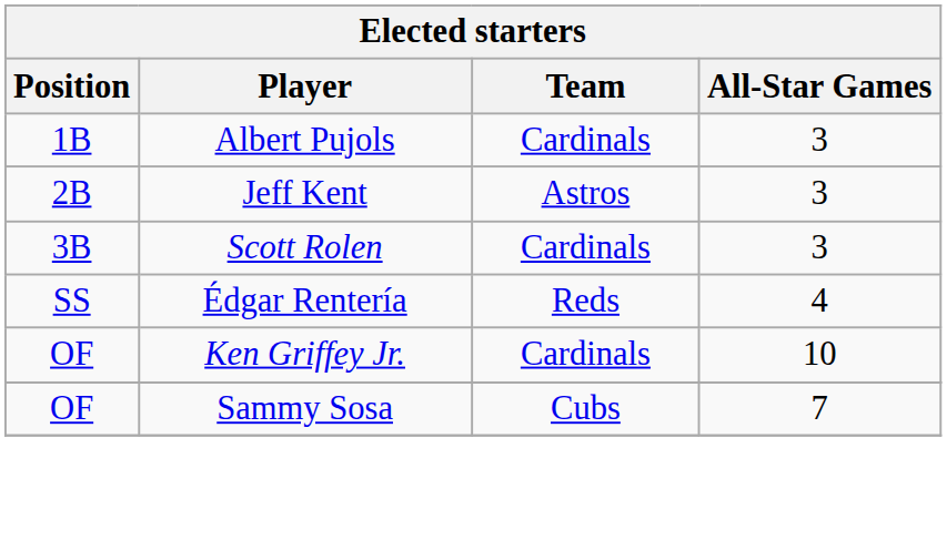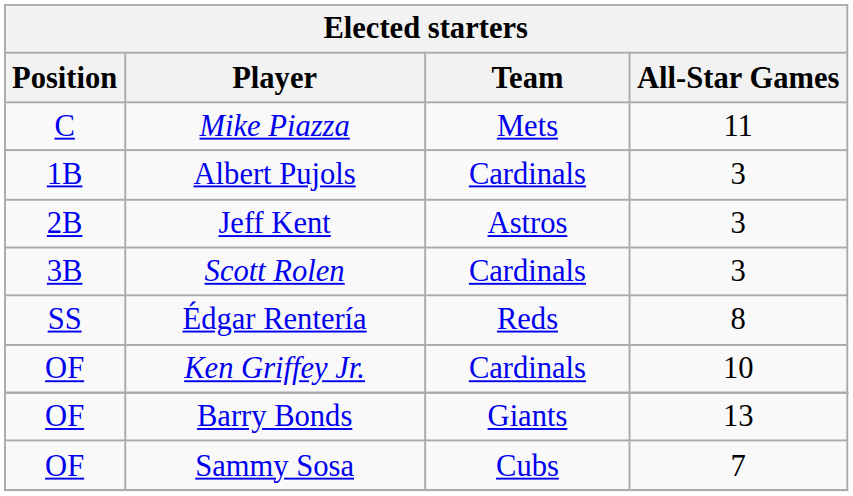 <table class="wikitable" style="font-size: 100%; text-align:right;">
 <tr>
 <th colspan="4">Elected starters</th>
 </tr>
 <tr>
 <th>Position</th>
 <th width="150">Player</th>
 <th width="100">Team</th>
 <th>All-Star Games</th>
+</tr>
+<tr>
+<td align="center"><a href='#'>C</a></td>
+<td align="center"><em><a href='#'>Mike Piazza</a></em></td>
+<td align="center"><a href='#'>Mets</a></td>
+<td align="center">11</td>
 </tr>
 <tr>
 <td align="center"><a href='#'>1B</a></td>
 <td align="center"><a href='#'>Albert Pujols</a></td>
 <td align="center"><a href='#'>Cardinals</a></td>
 <td align="center">3</td>
 </tr>
 <tr>
 <td align="center"><a href='#'>2B</a></td>
 <td align="center"><a href='#'>Jeff Kent</a></td>
 <td align="center"><a href='#'>Astros</a></td>
 <td align="center">3</td>
 </tr>
 <tr>
 <td align="center"><a href='#'>3B</a></td>
 <td align="center"><em><a href='#'>Scott Rolen</a></em></td>
 <td align="center"><a href='#'>Cardinals</a></td>
 <td align="center">3</td>
 </tr>
 <tr>
 <td align="center"><a href='#'>SS</a></td>
 <td align="center"><a href='#'>Édgar Rentería</a></td>
 <td align="center"><a href='#'>Reds</a></td>
-<td align="center">4</td>
+<td align="center">8</td>
 </tr>
 <tr>
 <td align="center"><a href='#'>OF</a></td>
 <td align="center"><em><a href='#'>Ken Griffey Jr.</a></em></td>
 <td align="center"><a href='#'>Cardinals</a></td>
 <td align="center">10</td>
 </tr>
 <tr>
 </tr>
 <tr>
 <td align="center"><a href='#'>OF</a></td>
+<td align="center"><a href='#'>Barry Bonds</a></td>
+<td align="center"><a href='#'>Giants</a></td>
+<td align="center">13</td>
+</tr>
+<tr>
+<td align="center"><a href='#'>OF</a></td>
 <td align="center"><a href='#'>Sammy Sosa</a></td>
 <td align="center"><a href='#'>Cubs</a></td>
 <td align="center">7</td>
 </tr>
 <tr>
 </tr>
 </table>
